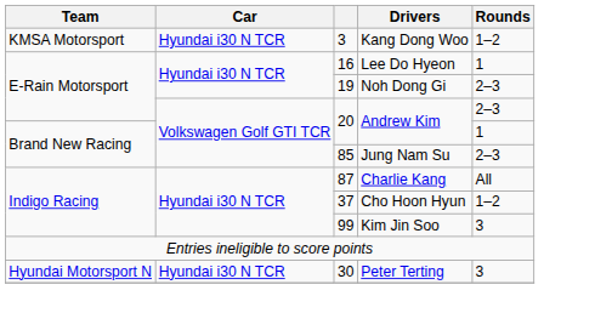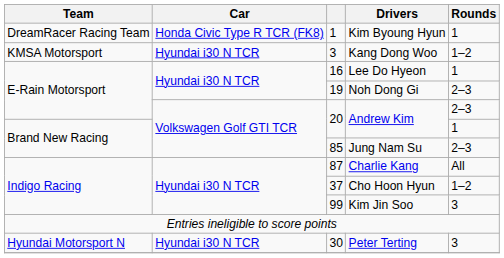 <table class="wikitable" style="font-size: 85%;">
 <tr>
 <th>Team</th>
 <th>Car</th>
 <th></th>
 <th>Drivers</th>
 <th>Rounds</th>
+</tr>
+<tr>
+<td>DreamRacer Racing Team</td>
+<td><a href='#'>Honda Civic Type R TCR (FK8)</a></td>
+<td>1</td>
+<td> Kim Byoung Hyun</td>
+<td>1</td>
 </tr>
 <tr>
 <td>KMSA Motorsport</td>
 <td><a href='#'>Hyundai i30 N TCR</a></td>
 <td>3</td>
 <td> Kang Dong Woo</td>
 <td>1–2</td>
 </tr>
 <tr>
 <td rowspan=3>E-Rain Motorsport</td>
 <td rowspan=2><a href='#'>Hyundai i30 N TCR</a></td>
 <td>16</td>
 <td> Lee Do Hyeon</td>
 <td>1</td>
 </tr>
 <tr>
 <td>19</td>
 <td> Noh Dong Gi</td>
 <td>2–3</td>
 </tr>
 <tr>
 <td rowspan=3><a href='#'>Volkswagen Golf GTI TCR</a></td>
 <td rowspan=2>20</td>
 <td rowspan=2> <a href='#'>Andrew Kim</a></td>
 <td>2–3</td>
 </tr>
 <tr>
 <td rowspan=2>Brand New Racing</td>
 <td>1</td>
 </tr>
 <tr>
 <td>85</td>
 <td> Jung Nam Su</td>
 <td>2–3</td>
 </tr>
 <tr>
 <td rowspan=3><a href='#'>Indigo Racing</a></td>
 <td rowspan=3><a href='#'>Hyundai i30 N TCR</a></td>
 <td>87</td>
 <td> <a href='#'>Charlie Kang</a></td>
 <td>All</td>
 </tr>
 <tr>
 <td>37</td>
 <td> Cho Hoon Hyun</td>
 <td>1–2</td>
 </tr>
 <tr>
 <td>99</td>
 <td> Kim Jin Soo</td>
 <td>3</td>
 </tr>
 <tr>
 <td align=center colspan="5"><em>Entries ineligible to score points</em></td>
 </tr>
 <tr>
 <td><a href='#'>Hyundai Motorsport N</a></td>
 <td><a href='#'>Hyundai i30 N TCR</a></td>
 <td>30</td>
 <td> <a href='#'>Peter Terting</a></td>
 <td>3</td>
 </tr>
 <tr>
 </tr>
 </table>
